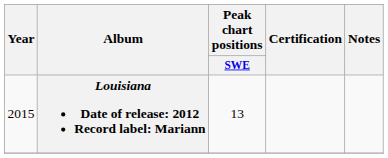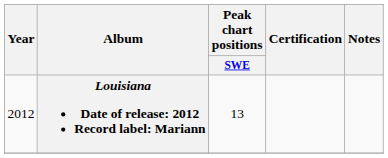 <table class="wikitable plainrowheaders" style="text-align:center;" border="1">
 <tr>
 <th scope="col" rowspan="2">Year</th>
 <th scope="col" rowspan="2">Album</th>
 <th scope="col" colspan="1">Peak chart positions</th>
 <th scope="col" rowspan="2">Certification</th>
 <th scope="col" rowspan="2">Notes</th>
 </tr>
 <tr>
 <th scope="col" style="width:3em;font-size:85%;"><a href='#'>SWE</a><br></th>
 </tr>
 <tr>
-<td>2015</td>
+<td>2012</td>
 <th scope="row"><em>Louisiana</em><br><ul><li>Date of release: 2012</li><li>Record label: Mariann</li></ul></th>
 <td>13</td>
 <td rowspan="1"></td>
 <td rowspan="1"></td>
 </tr>
 <tr>
 </tr>
 </table>
